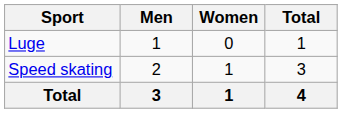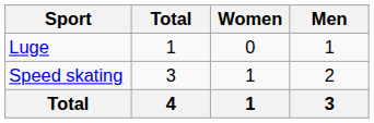 <table class="wikitable" style="text-align:center; font-size: 95%">
 <tr>
 <th width=100>Sport</th>
+<th width=60>Total</th>
+<th width=60>Women</th>
 <th width=60>Men</th>
-<th width=60>Women</th>
-<th width=60>Total</th>
 </tr>
 <tr>
 <td align=left><a href='#'>Luge</a></td>
 <td>1</td>
 <td>0</td>
 <td>1</td>
 </tr>
 <tr>
 <td align=left><a href='#'>Speed skating</a></td>
+<td>3</td>
+<td>1</td>
 <td>2</td>
-<td>1</td>
-<td>3</td>
 </tr>
 <tr>
 <th>Total</th>
+<th>4</th>
+<th>1</th>
 <th>3</th>
-<th>1</th>
-<th>4</th>
 </tr>
 </table>
